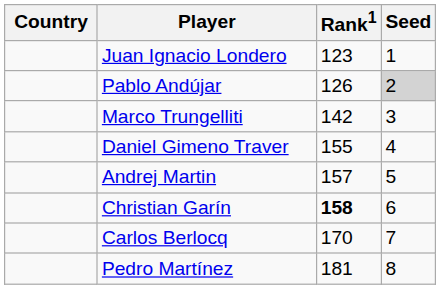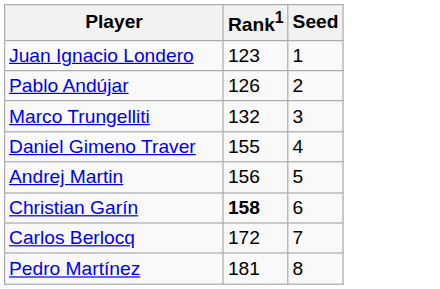 <table class="sortable wikitable">
 <tr>
-<th width="70">Country</th>
 <th width="175">Player</th>
 <th>Rank<sup>1</sup></th>
 <th>Seed</th>
 </tr>
 <tr>
-<td></td>
 <td><a href='#'>Juan Ignacio Londero</a></td>
 <td>123</td>
 <td>1</td>
 </tr>
 <tr>
-<td></td>
 <td><a href='#'>Pablo Andújar</a></td>
 <td>126</td>
-<td style="background: lightgrey;">2</td>
+<td>2</td>
 </tr>
 <tr>
-<td></td>
 <td><a href='#'>Marco Trungelliti</a></td>
-<td>142</td>
+<td>132</td>
 <td>3</td>
 </tr>
 <tr>
-<td></td>
 <td><a href='#'>Daniel Gimeno Traver</a></td>
 <td>155</td>
 <td>4</td>
 </tr>
 <tr>
-<td></td>
 <td><a href='#'>Andrej Martin</a></td>
-<td>157</td>
+<td>156</td>
 <td>5</td>
 </tr>
 <tr>
-<td></td>
 <td><a href='#'>Christian Garín</a></td>
 <td><strong>158</strong></td>
 <td>6</td>
 </tr>
 <tr>
-<td></td>
 <td><a href='#'>Carlos Berlocq</a></td>
-<td>170</td>
+<td>172</td>
 <td>7</td>
 </tr>
 <tr>
-<td></td>
 <td><a href='#'>Pedro Martínez</a></td>
 <td>181</td>
 <td>8</td>
 </tr>
 </table>
